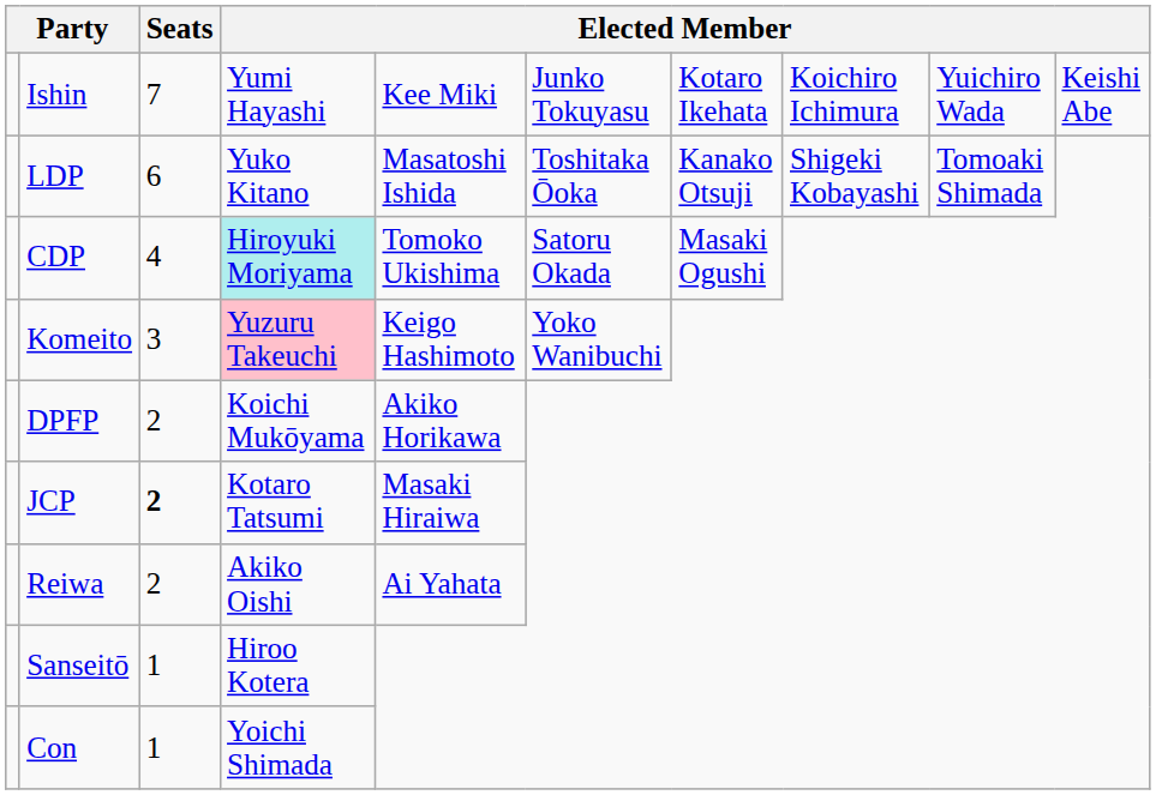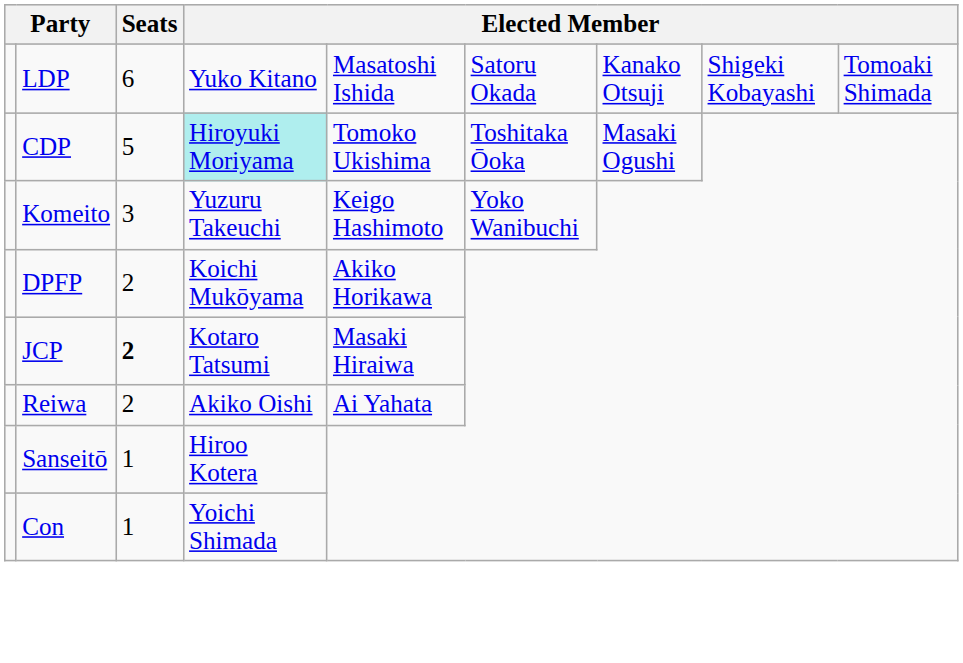 <table class="wikitable">
 <tr>
 <th colspan=2>Party</th>
 <th>Seats</th>
 <th colspan=7>Elected Member</th>
 </tr>
 <tr>
 <td bgcolor=></td>
-<td><a href='#'>Ishin</a></td>
-<td>7</td>
-<td><a href='#'>Yumi Hayashi</a></td>
-<td><a href='#'>Kee Miki</a></td>
-<td><a href='#'>Junko Tokuyasu</a></td>
-<td><a href='#'>Kotaro Ikehata</a></td>
-<td><a href='#'>Koichiro Ichimura</a></td>
-<td><a href='#'>Yuichiro Wada</a></td>
-<td><a href='#'>Keishi Abe</a></td>
-</tr>
-<tr>
-<td bgcolor=></td>
 <td><a href='#'>LDP</a></td>
 <td>6</td>
 <td bgcolor=><a href='#'>Yuko Kitano</a></td>
 <td><a href='#'>Masatoshi Ishida</a></td>
-<td><a href='#'>Toshitaka Ōoka</a></td>
+<td><a href='#'>Satoru Okada</a></td>
 <td><a href='#'>Kanako Otsuji</a></td>
 <td><a href='#'>Shigeki Kobayashi</a></td>
 <td><a href='#'>Tomoaki Shimada</a></td>
 </tr>
 <tr>
 <td bgcolor=></td>
 <td><a href='#'>CDP</a></td>
-<td>4</td>
+<td>5</td>
 <td style="background: paleturquoise;"><a href='#'>Hiroyuki Moriyama</a></td>
 <td><a href='#'>Tomoko Ukishima</a></td>
-<td><a href='#'>Satoru Okada</a></td>
+<td><a href='#'>Toshitaka Ōoka</a></td>
 <td><a href='#'>Masaki Ogushi</a></td>
 </tr>
 <tr>
 <td bgcolor=></td>
 <td><a href='#'>Komeito</a></td>
 <td>3</td>
-<td style="background: pink;"><a href='#'>Yuzuru Takeuchi</a></td>
+<td><a href='#'>Yuzuru Takeuchi</a></td>
 <td><a href='#'>Keigo Hashimoto</a></td>
 <td><a href='#'>Yoko Wanibuchi</a></td>
 </tr>
 <tr>
 <td bgcolor=></td>
 <td><a href='#'>DPFP</a></td>
 <td>2</td>
 <td><a href='#'>Koichi Mukōyama</a></td>
 <td><a href='#'>Akiko Horikawa</a></td>
 </tr>
 <tr>
 <td bgcolor=></td>
 <td><a href='#'>JCP</a></td>
 <td><strong>2</strong></td>
 <td><a href='#'>Kotaro Tatsumi</a></td>
 <td><a href='#'>Masaki Hiraiwa</a></td>
 </tr>
 <tr>
 <td bgcolor=></td>
 <td><a href='#'>Reiwa</a></td>
 <td>2</td>
 <td><a href='#'>Akiko Oishi</a></td>
 <td><a href='#'>Ai Yahata</a></td>
 </tr>
 <tr>
 <td bgcolor=></td>
 <td><a href='#'>Sanseitō</a></td>
 <td>1</td>
 <td><a href='#'>Hiroo Kotera</a></td>
 </tr>
 <tr>
 <td bgcolor=></td>
 <td><a href='#'>Con</a></td>
 <td>1</td>
 <td bgcolor=><a href='#'>Yoichi Shimada</a></td>
 </tr>
 </table>
